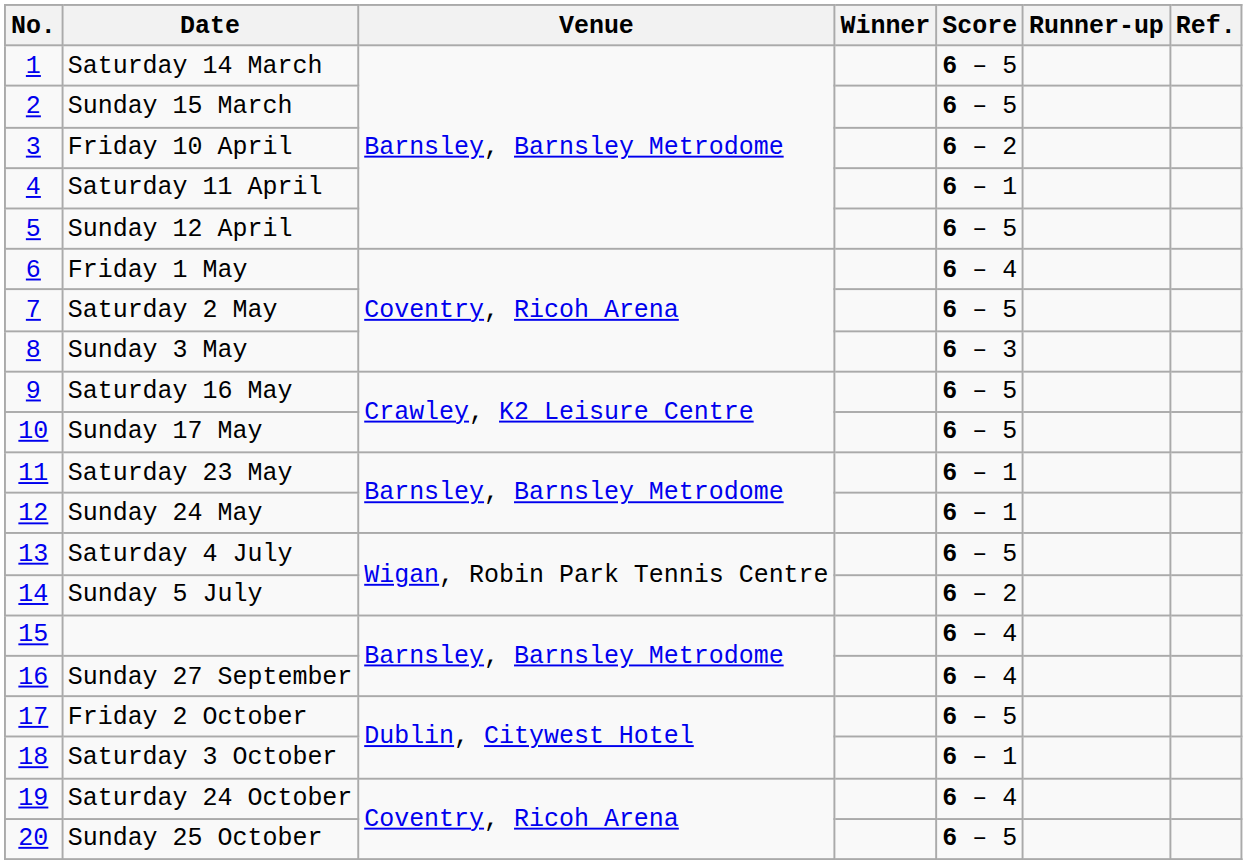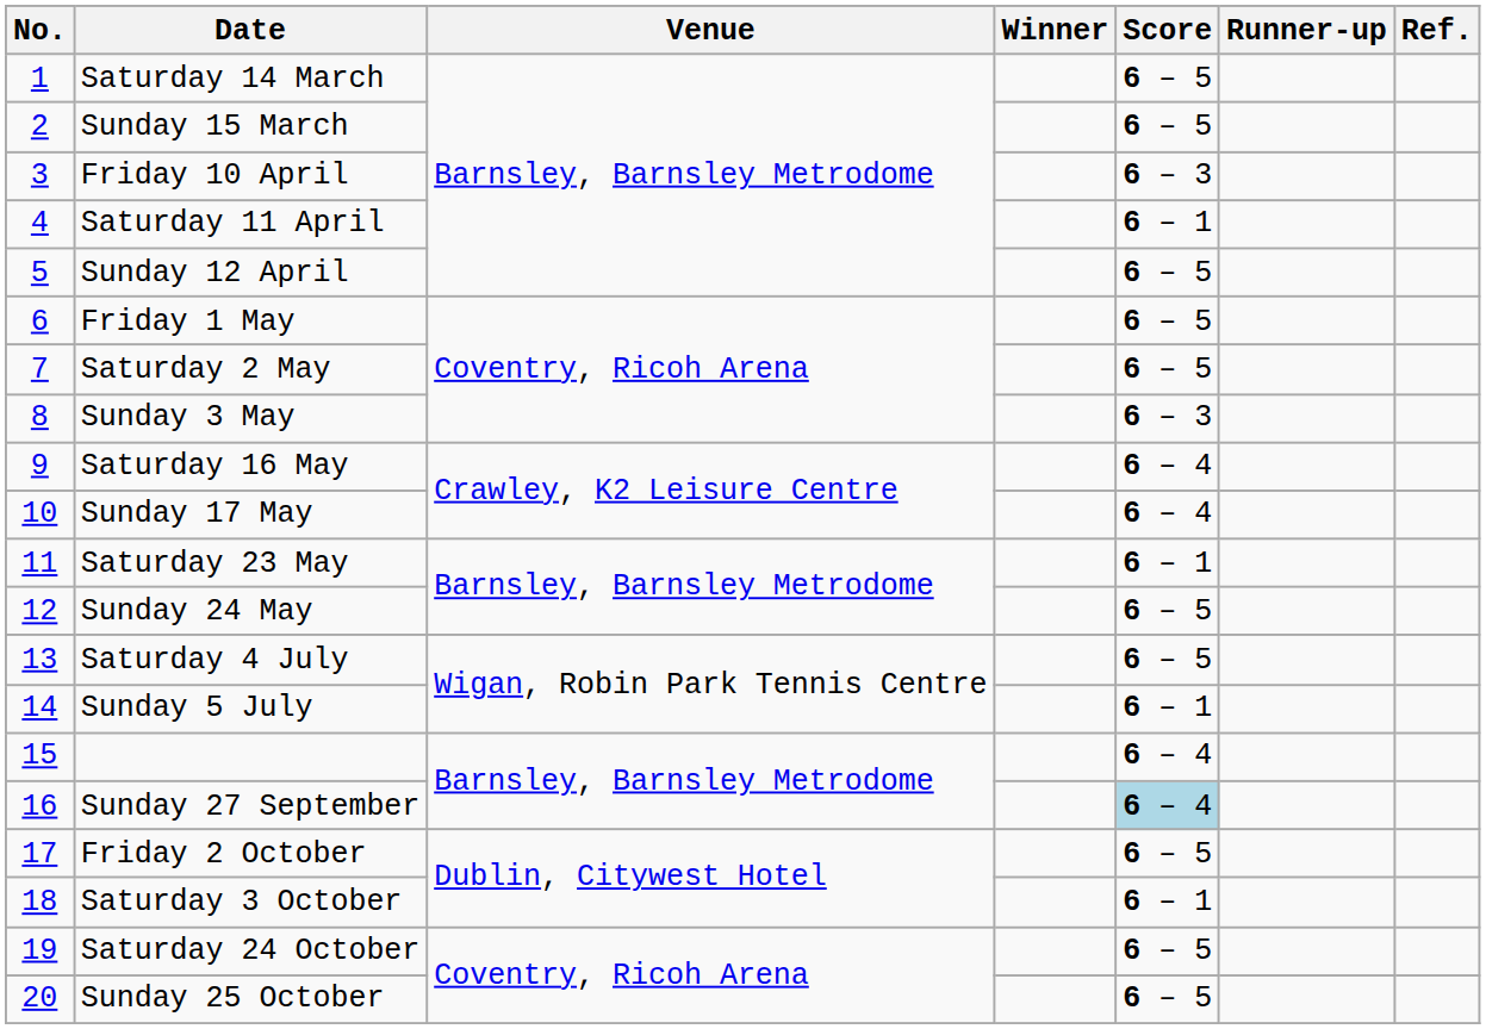 <table class="wikitable">
 <tr>
 <th>No.</th>
 <th>Date</th>
 <th>Venue</th>
 <th>Winner</th>
 <th>Score</th>
 <th>Runner-up</th>
 <th>Ref.</th>
 </tr>
 <tr>
 <td align=center><a href='#'>1</a></td>
 <td align=left>Saturday 14 March</td>
 <td rowspan=5> <a href='#'>Barnsley</a>, <a href='#'>Barnsley Metrodome</a></td>
 <td align=right></td>
 <td align=center><strong>6</strong> – 5</td>
 <td></td>
 <td align="center"></td>
 </tr>
 <tr>
 <td align=center><a href='#'>2</a></td>
 <td align=left>Sunday 15 March</td>
 <td align=right></td>
 <td align=center><strong>6</strong> – 5</td>
 <td></td>
 <td align="center"></td>
 </tr>
 <tr>
 <td align=center><a href='#'>3</a></td>
 <td align=left>Friday 10 April</td>
 <td align=right></td>
-<td align=center><strong>6</strong> – 2</td>
+<td align=center><strong>6</strong> – 3</td>
 <td></td>
 <td align="center"></td>
 </tr>
 <tr>
 <td align=center><a href='#'>4</a></td>
 <td align=left>Saturday 11 April</td>
 <td align=right></td>
 <td align=center><strong>6</strong> – 1</td>
 <td></td>
 <td align="center"></td>
 </tr>
 <tr>
 <td align=center><a href='#'>5</a></td>
 <td align=left>Sunday 12 April</td>
 <td align=right></td>
 <td align=center><strong>6</strong> – 5</td>
 <td></td>
 <td align="center"></td>
 </tr>
 <tr>
 <td align=center><a href='#'>6</a></td>
 <td align=left>Friday 1 May</td>
 <td rowspan=3> <a href='#'>Coventry</a>, <a href='#'>Ricoh Arena</a></td>
 <td align=right></td>
-<td align=center><strong>6</strong> – 4</td>
+<td align=center><strong>6</strong> – 5</td>
 <td></td>
 <td align="center"></td>
 </tr>
 <tr>
 <td align=center><a href='#'>7</a></td>
 <td align=left>Saturday 2 May</td>
 <td align=right></td>
 <td align=center><strong>6</strong> – 5</td>
 <td></td>
 <td align="center"></td>
 </tr>
 <tr>
 <td align=center><a href='#'>8</a></td>
 <td align=left>Sunday 3 May</td>
 <td align=right></td>
 <td align=center><strong>6</strong> – 3</td>
 <td></td>
 <td align="center"></td>
 </tr>
 <tr>
 <td align=center><a href='#'>9</a></td>
 <td align=left>Saturday 16 May</td>
 <td rowspan=2> <a href='#'>Crawley</a>, <a href='#'>K2 Leisure Centre</a></td>
 <td align=right></td>
-<td align=center><strong>6</strong> – 5</td>
+<td align=center><strong>6</strong> – 4</td>
 <td></td>
 <td align="center"></td>
 </tr>
 <tr>
 <td align=center><a href='#'>10</a></td>
 <td align=left>Sunday 17 May</td>
 <td align=right></td>
-<td align=center><strong>6</strong> – 5</td>
+<td align=center><strong>6</strong> – 4</td>
 <td></td>
 <td align="center"></td>
 </tr>
 <tr>
 <td align=center><a href='#'>11</a></td>
 <td align=left>Saturday 23 May</td>
 <td rowspan=2> <a href='#'>Barnsley</a>, <a href='#'>Barnsley Metrodome</a></td>
 <td align=right></td>
 <td align=center><strong>6</strong> – 1</td>
 <td></td>
 <td align="center"></td>
 </tr>
 <tr>
 <td align=center><a href='#'>12</a></td>
 <td align=left>Sunday 24 May</td>
 <td align=right></td>
-<td align=center><strong>6</strong> – 1</td>
+<td align=center><strong>6</strong> – 5</td>
 <td></td>
 <td align="center"></td>
 </tr>
 <tr>
 <td align=center><a href='#'>13</a></td>
 <td align=left>Saturday 4 July</td>
 <td rowspan=2> <a href='#'>Wigan</a>, Robin Park Tennis Centre</td>
 <td align=right></td>
 <td align=center><strong>6</strong> – 5</td>
 <td></td>
 <td align="center"></td>
 </tr>
 <tr>
 <td align=center><a href='#'>14</a></td>
 <td align=left>Sunday 5 July</td>
 <td align=right></td>
-<td align=center><strong>6</strong> – 2</td>
+<td align=center><strong>6</strong> – 1</td>
 <td></td>
 <td align="center"></td>
 </tr>
 <tr>
 <td align=center><a href='#'>15</a></td>
 <td align=left></td>
 <td rowspan=2> <a href='#'>Barnsley</a>, <a href='#'>Barnsley Metrodome</a></td>
 <td align=right></td>
 <td align=center><strong>6</strong> – 4</td>
 <td></td>
 <td align="center"></td>
 </tr>
 <tr>
 <td align=center><a href='#'>16</a></td>
 <td align=left>Sunday 27 September</td>
 <td align=right></td>
-<td align=center><strong>6</strong> – 4</td>
+<td align=center style="background: lightblue;"><strong>6</strong> – 4</td>
 <td></td>
 <td align="center"></td>
 </tr>
 <tr>
 <td align=center><a href='#'>17</a></td>
 <td align=left>Friday 2 October</td>
 <td rowspan=2> <a href='#'>Dublin</a>, <a href='#'>Citywest Hotel</a></td>
 <td align=right></td>
 <td align=center><strong>6</strong> – 5</td>
 <td></td>
 <td align="center"></td>
 </tr>
 <tr>
 <td align=center><a href='#'>18</a></td>
 <td align=left>Saturday 3 October</td>
 <td align=right></td>
 <td align=center><strong>6</strong> – 1</td>
 <td></td>
 <td align="center"></td>
 </tr>
 <tr>
 <td align=center><a href='#'>19</a></td>
 <td align=left>Saturday 24 October</td>
 <td rowspan=2> <a href='#'>Coventry</a>, <a href='#'>Ricoh Arena</a></td>
 <td align=right></td>
-<td align=center><strong>6</strong> – 4</td>
+<td align=center><strong>6</strong> – 5</td>
 <td></td>
 <td align="center"></td>
 </tr>
 <tr>
 <td align=center><a href='#'>20</a></td>
 <td align=left>Sunday 25 October</td>
 <td align=right></td>
 <td align=center><strong>6</strong> – 5</td>
 <td></td>
 <td align="center"></td>
 </tr>
 <tr>
 </tr>
 </table>
